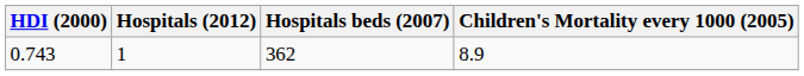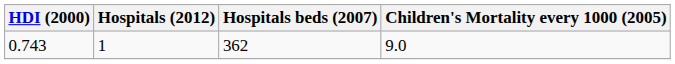 <table class="wikitable" border="1">
 <tr>
 <th><a href='#'>HDI</a> (2000)</th>
 <th>Hospitals (2012)</th>
 <th>Hospitals beds (2007)</th>
 <th>Children's Mortality every 1000 (2005)</th>
 </tr>
 <tr>
 <td>0.743</td>
 <td>1</td>
 <td>362</td>
-<td>8.9</td>
+<td>9.0</td>
 </tr>
 <tr>
 </tr>
 </table>
